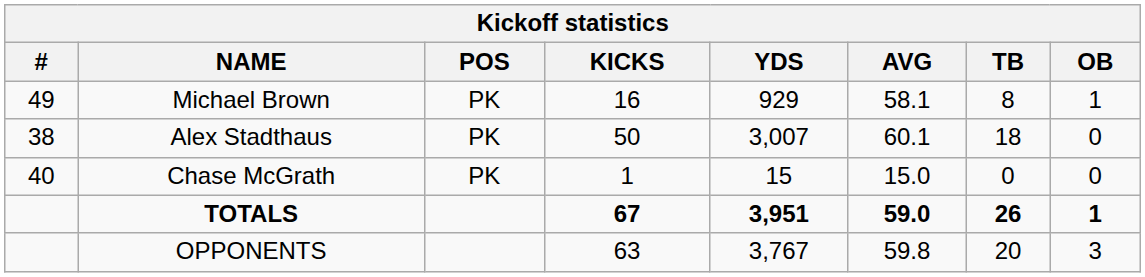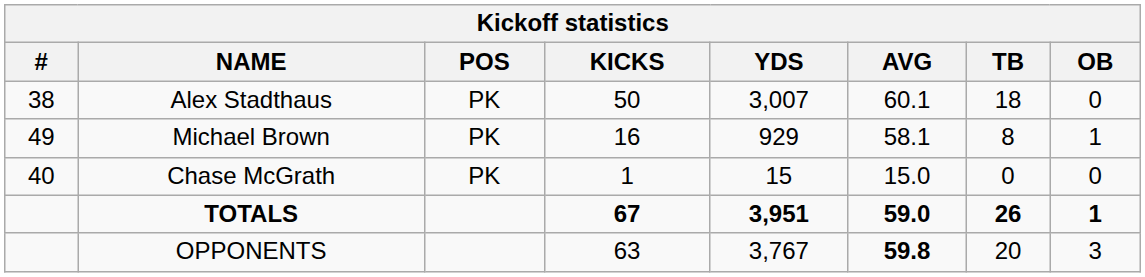 <table style="width:60%; text-align:center;" class="wikitable collapsible collapsed">
 <tr>
 <th colspan="8">Kickoff statistics</th>
 </tr>
 <tr>
 <th>#</th>
 <th>NAME</th>
 <th>POS</th>
 <th>KICKS</th>
 <th>YDS</th>
 <th>AVG</th>
 <th>TB</th>
 <th>OB</th>
 </tr>
 <tr>
+<td>38</td>
+<td>Alex Stadthaus</td>
+<td>PK</td>
+<td>50</td>
+<td>3,007</td>
+<td>60.1</td>
+<td>18</td>
+<td>0</td>
+</tr>
+<tr>
 <td>49</td>
 <td>Michael Brown</td>
 <td>PK</td>
 <td>16</td>
 <td>929</td>
 <td>58.1</td>
 <td>8</td>
 <td>1</td>
-</tr>
-<tr>
-<td>38</td>
-<td>Alex Stadthaus</td>
-<td>PK</td>
-<td>50</td>
-<td>3,007</td>
-<td>60.1</td>
-<td>18</td>
-<td>0</td>
 </tr>
 <tr>
 <td>40</td>
 <td>Chase McGrath</td>
 <td>PK</td>
 <td>1</td>
 <td>15</td>
 <td>15.0</td>
 <td>0</td>
 <td>0</td>
 </tr>
 <tr>
 <td></td>
 <td><strong>TOTALS</strong></td>
 <td></td>
 <td><strong>67</strong></td>
 <td><strong>3,951</strong></td>
 <td><strong>59.0</strong></td>
 <td><strong>26</strong></td>
 <td><strong>1</strong></td>
 </tr>
 <tr>
 <td></td>
 <td>OPPONENTS</td>
 <td></td>
 <td>63</td>
 <td>3,767</td>
-<td>59.8</td>
+<td><strong>59.8</strong></td>
 <td>20</td>
 <td>3</td>
 </tr>
 </table>
